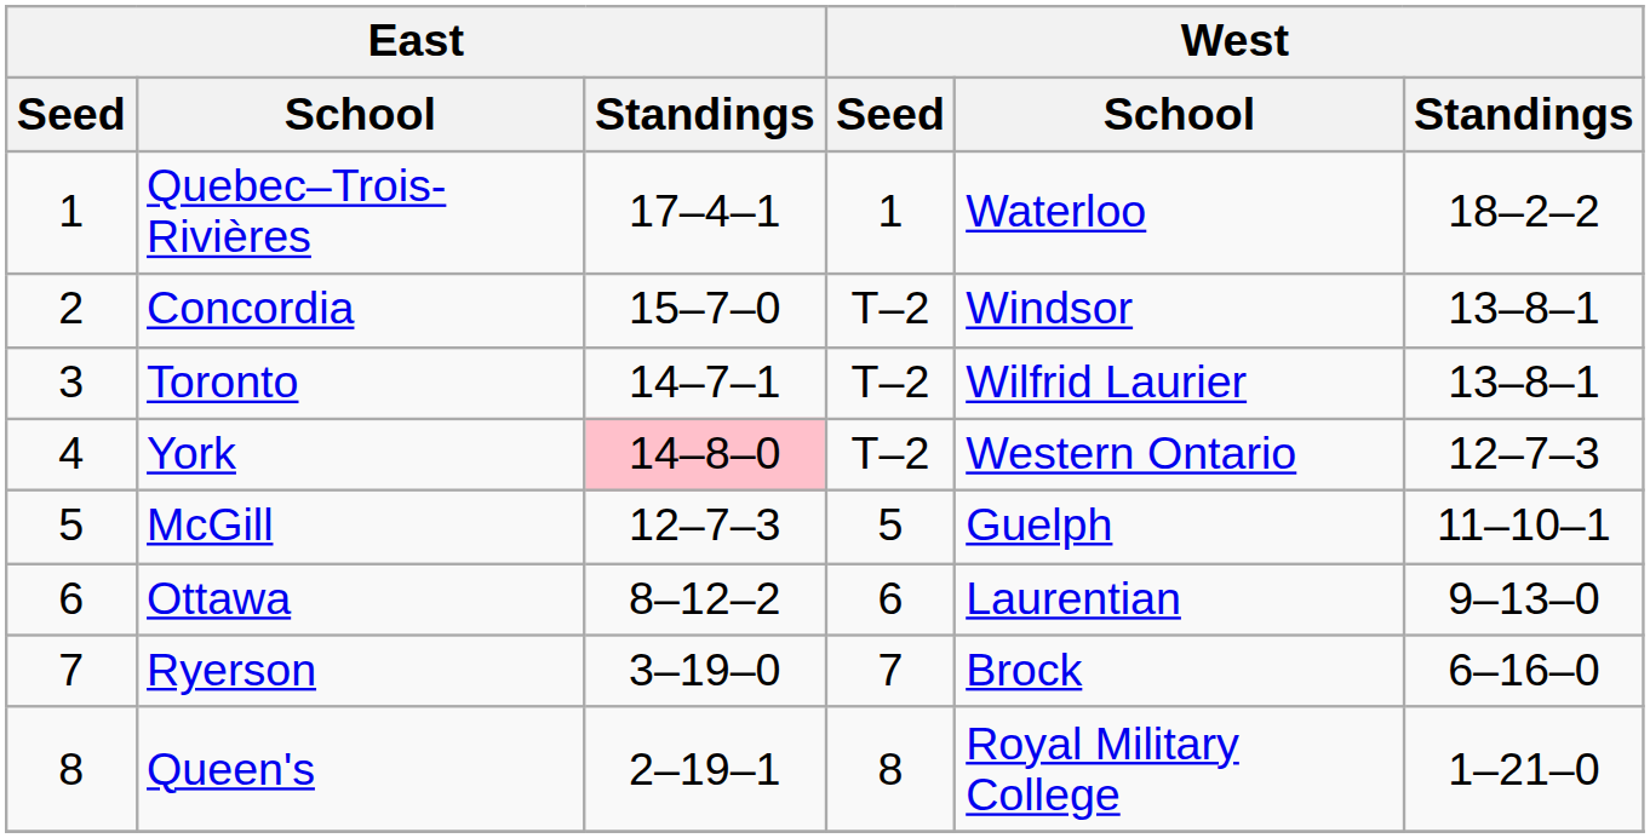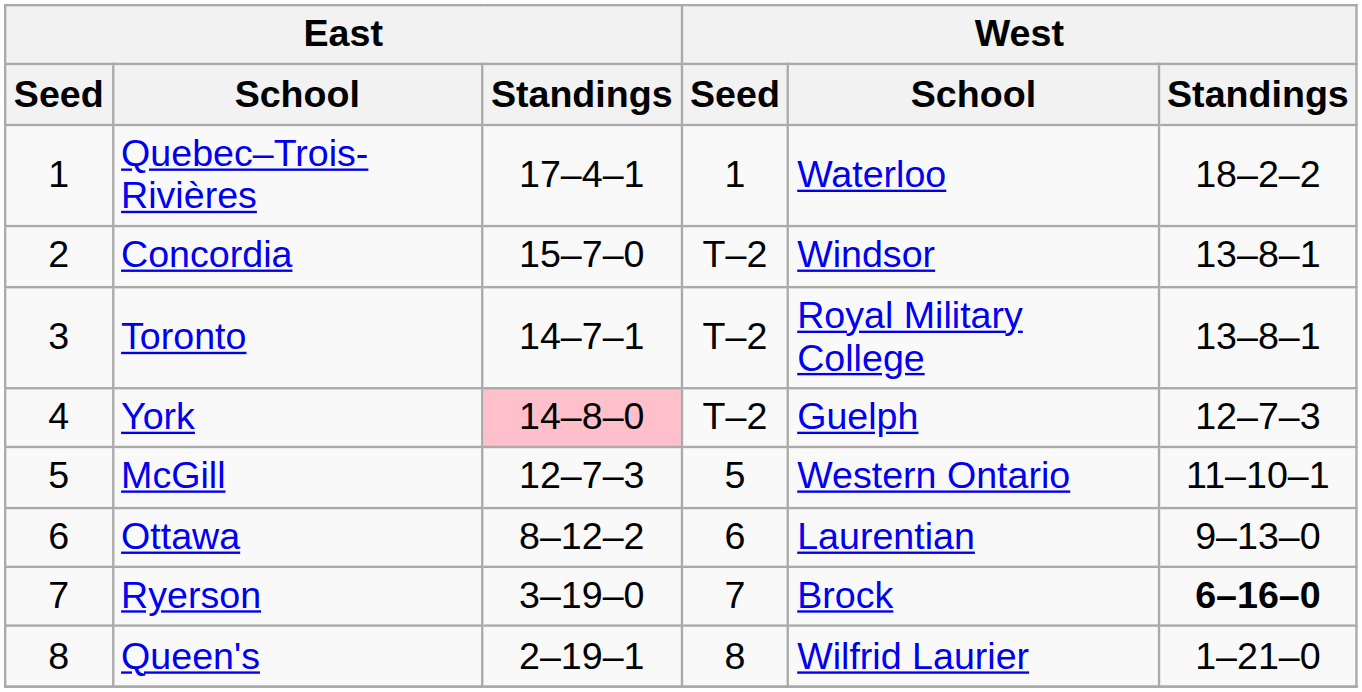 <table class="wikitable">
 <tr>
 <th colspan=3>East</th>
 <th colspan=3>West</th>
 </tr>
 <tr>
 <th>Seed</th>
 <th style="width:150px">School</th>
 <th>Standings</th>
 <th>Seed</th>
 <th style="width:150px">School</th>
 <th>Standings</th>
 </tr>
 <tr>
 <td align=center>1</td>
 <td><a href='#'>Quebec–Trois-Rivières</a></td>
 <td align=center>17–4–1</td>
 <td align=center>1</td>
 <td><a href='#'>Waterloo</a></td>
 <td align=center>18–2–2</td>
 </tr>
 <tr>
 <td align=center>2</td>
 <td><a href='#'>Concordia</a></td>
 <td align=center>15–7–0</td>
 <td align=center>T–2</td>
 <td><a href='#'>Windsor</a></td>
 <td align=center>13–8–1</td>
 </tr>
 <tr>
 <td align=center>3</td>
 <td><a href='#'>Toronto</a></td>
 <td align=center>14–7–1</td>
 <td align=center>T–2</td>
-<td><a href='#'>Wilfrid Laurier</a></td>
+<td><a href='#'>Royal Military College</a></td>
 <td align=center>13–8–1</td>
 </tr>
 <tr>
 <td align=center>4</td>
 <td><a href='#'>York</a></td>
 <td align=center style="background: pink;">14–8–0</td>
 <td align=center>T–2</td>
-<td><a href='#'>Western Ontario</a></td>
+<td><a href='#'>Guelph</a></td>
 <td align=center>12–7–3</td>
 </tr>
 <tr>
 <td align=center>5</td>
 <td><a href='#'>McGill</a></td>
 <td align=center>12–7–3</td>
 <td align=center>5</td>
-<td><a href='#'>Guelph</a></td>
+<td><a href='#'>Western Ontario</a></td>
 <td align=center>11–10–1</td>
 </tr>
 <tr>
 <td align=center>6</td>
 <td><a href='#'>Ottawa</a></td>
 <td align=center>8–12–2</td>
 <td align=center>6</td>
 <td><a href='#'>Laurentian</a></td>
 <td align=center>9–13–0</td>
 </tr>
 <tr>
 <td align=center>7</td>
 <td><a href='#'>Ryerson</a></td>
 <td align=center>3–19–0</td>
 <td align=center>7</td>
 <td><a href='#'>Brock</a></td>
-<td align=center>6–16–0</td>
+<td align=center><strong>6–16–0</strong></td>
 </tr>
 <tr>
 <td align=center>8</td>
 <td><a href='#'>Queen's</a></td>
 <td align=center>2–19–1</td>
 <td align=center>8</td>
-<td><a href='#'>Royal Military College</a></td>
+<td><a href='#'>Wilfrid Laurier</a></td>
 <td align=center>1–21–0</td>
 </tr>
 <tr>
 </tr>
 </table>
